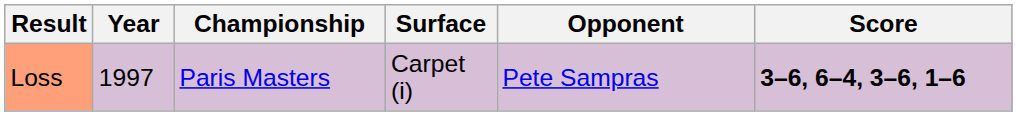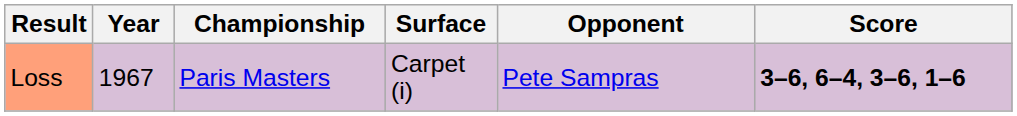 <table class="sortable wikitable">
 <tr>
 <th style="width:50px">Result</th>
 <th style="width:45px">Year</th>
 <th style="width:130px">Championship</th>
 <th style="width:65px">Surface</th>
 <th style="width:160px">Opponent</th>
 <th style="width:160px" class="unsortable">Score</th>
 </tr>
 <tr bgcolor=thistle>
 <td style="background:#ffa07a;">Loss</td>
-<td>1997</td>
+<td>1967</td>
 <td><a href='#'>Paris Masters</a></td>
 <td>Carpet (i)</td>
 <td> <a href='#'>Pete Sampras</a></td>
 <td><strong>3–6, 6–4, 3–6, 1–6</strong></td>
 </tr>
 </table>
